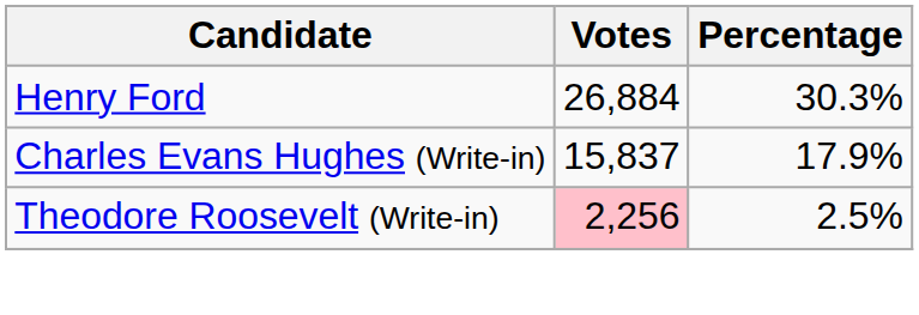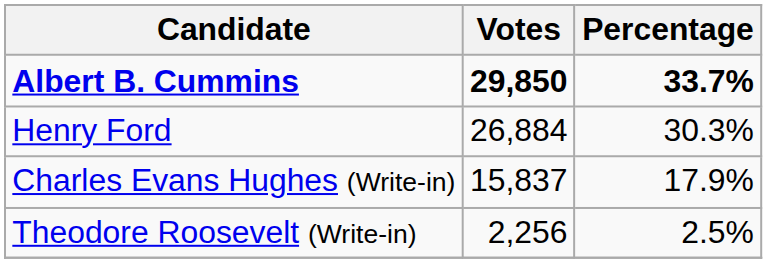 <table class="wikitable" style="text-align:right;">
 <tr>
 <th>Candidate</th>
 <th>Votes</th>
 <th>Percentage</th>
+</tr>
+<tr>
+<td style="text-align:left;"><strong><a href='#'>Albert B. Cummins</a></strong></td>
+<td><strong>29,850</strong></td>
+<td><strong>33.7%</strong></td>
 </tr>
 <tr>
 <td style="text-align:left;"><a href='#'>Henry Ford</a></td>
 <td>26,884</td>
 <td>30.3%</td>
 </tr>
 <tr>
 <td style="text-align:left;"><a href='#'>Charles Evans Hughes</a> <small>(Write-in)</small></td>
 <td>15,837</td>
 <td>17.9%</td>
 </tr>
 <tr>
 <td style="text-align:left;"><a href='#'>Theodore Roosevelt</a> <small>(Write-in)</small></td>
-<td style="background: pink;">2,256</td>
+<td>2,256</td>
 <td>2.5%</td>
 </tr>
 <tr>
 </tr>
 </table>
